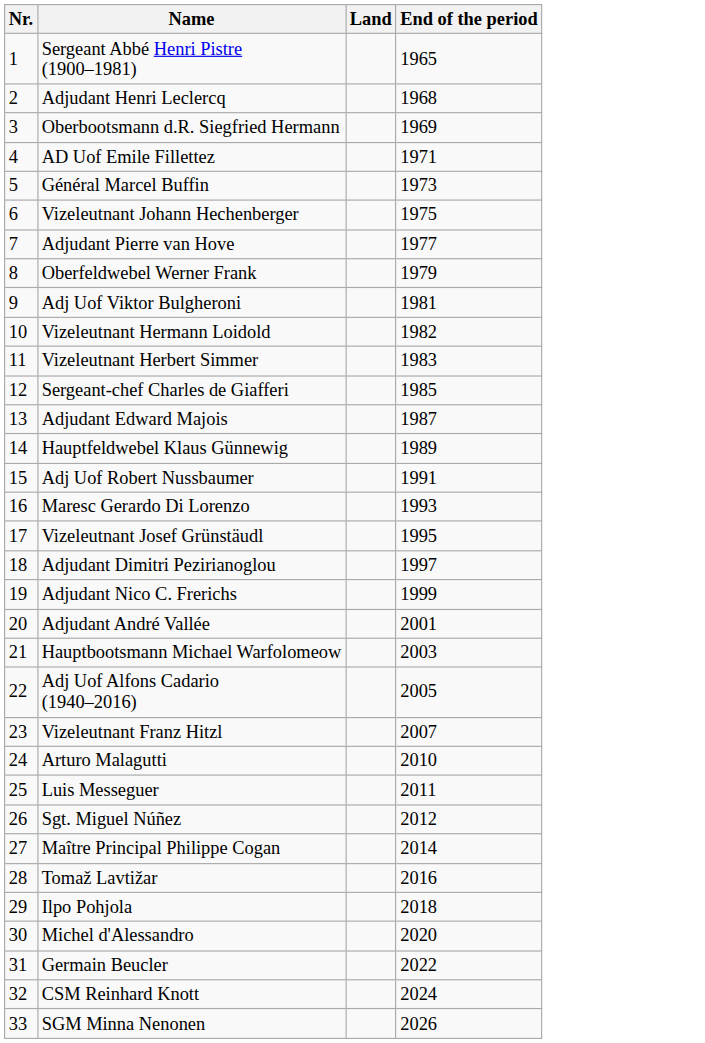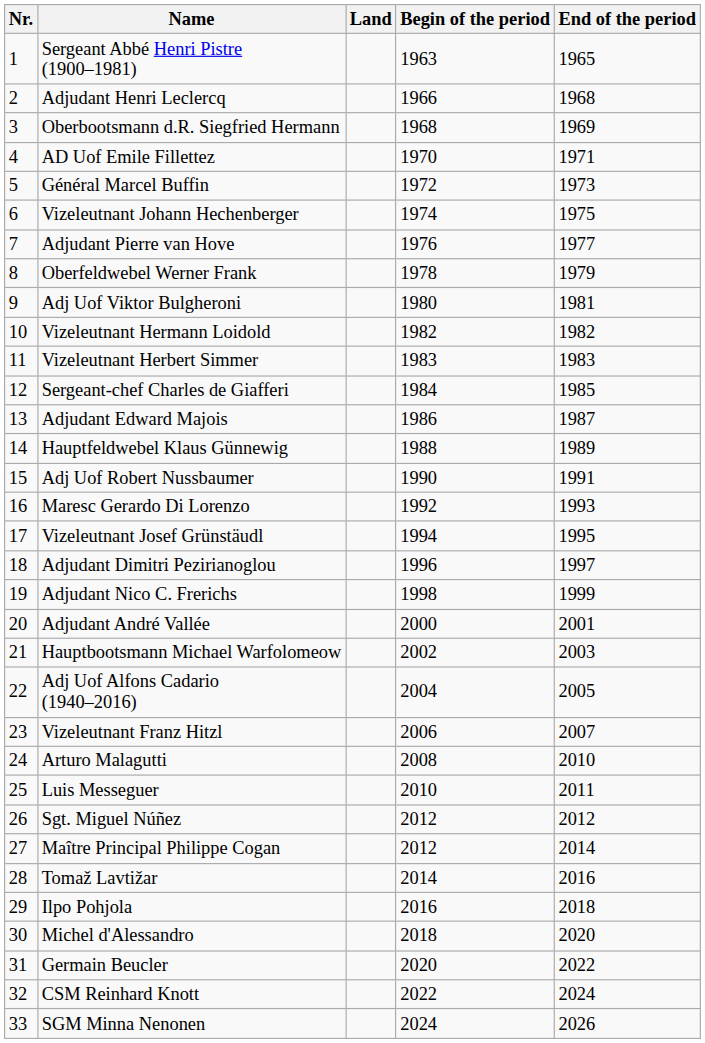 <table class="wikitable">
 <tr class="hintergrundfarbe5">
 <th>Nr.</th>
 <th>Name</th>
 <th>Land</th>
+<th>Begin of the period</th>
 <th>End of the period</th>
 </tr>
 <tr>
 <td>1</td>
 <td>Sergeant Abbé <a href='#'>Henri Pistre</a> <br>(1900–1981)</td>
 <td></td>
+<td>1963</td>
 <td>1965</td>
 </tr>
 <tr>
 <td>2</td>
 <td>Adjudant Henri Leclercq</td>
 <td></td>
+<td>1966</td>
 <td>1968</td>
 </tr>
 <tr>
 <td>3</td>
 <td>Oberbootsmann d.R. Siegfried Hermann</td>
 <td></td>
+<td>1968</td>
 <td>1969</td>
 </tr>
 <tr>
 <td>4</td>
 <td>AD Uof Emile Fillettez</td>
 <td></td>
+<td>1970</td>
 <td>1971</td>
 </tr>
 <tr>
 <td>5</td>
 <td>Général Marcel Buffin</td>
 <td></td>
+<td>1972</td>
 <td>1973</td>
 </tr>
 <tr>
 <td>6</td>
 <td>Vizeleutnant Johann Hechenberger</td>
 <td></td>
+<td>1974</td>
 <td>1975</td>
 </tr>
 <tr>
 <td>7</td>
 <td>Adjudant Pierre van Hove</td>
 <td></td>
+<td>1976</td>
 <td>1977</td>
 </tr>
 <tr>
 <td>8</td>
 <td>Oberfeldwebel Werner Frank</td>
 <td></td>
+<td>1978</td>
 <td>1979</td>
 </tr>
 <tr>
 <td>9</td>
 <td>Adj Uof Viktor Bulgheroni</td>
 <td></td>
+<td>1980</td>
 <td>1981</td>
 </tr>
 <tr>
 <td>10</td>
 <td>Vizeleutnant Hermann Loidold</td>
 <td></td>
 <td>1982</td>
+<td>1982</td>
 </tr>
 <tr>
 <td>11</td>
 <td>Vizeleutnant Herbert Simmer</td>
 <td></td>
 <td>1983</td>
+<td>1983</td>
 </tr>
 <tr>
 <td>12</td>
 <td>Sergeant-chef Charles de Giafferi</td>
 <td></td>
+<td>1984</td>
 <td>1985</td>
 </tr>
 <tr>
 <td>13</td>
 <td>Adjudant Edward Majois</td>
 <td></td>
+<td>1986</td>
 <td>1987</td>
 </tr>
 <tr>
 <td>14</td>
 <td>Hauptfeldwebel Klaus Günnewig</td>
 <td></td>
+<td>1988</td>
 <td>1989</td>
 </tr>
 <tr>
 <td>15</td>
 <td>Adj Uof Robert Nussbaumer</td>
 <td></td>
+<td>1990</td>
 <td>1991</td>
 </tr>
 <tr>
 <td>16</td>
 <td>Maresc Gerardo Di Lorenzo</td>
 <td></td>
+<td>1992</td>
 <td>1993</td>
 </tr>
 <tr>
 <td>17</td>
 <td>Vizeleutnant Josef Grünstäudl</td>
 <td></td>
+<td>1994</td>
 <td>1995</td>
 </tr>
 <tr>
 <td>18</td>
 <td>Adjudant Dimitri Pezirianoglou</td>
 <td></td>
+<td>1996</td>
 <td>1997</td>
 </tr>
 <tr>
 <td>19</td>
 <td>Adjudant Nico C. Frerichs</td>
 <td></td>
+<td>1998</td>
 <td>1999</td>
 </tr>
 <tr>
 <td>20</td>
 <td>Adjudant André Vallée</td>
 <td></td>
+<td>2000</td>
 <td>2001</td>
 </tr>
 <tr>
 <td>21</td>
 <td>Hauptbootsmann Michael Warfolomeow</td>
 <td></td>
+<td>2002</td>
 <td>2003</td>
 </tr>
 <tr>
 <td>22</td>
 <td>Adj Uof Alfons Cadario <br>(1940–2016)</td>
 <td></td>
+<td>2004</td>
 <td>2005</td>
 </tr>
 <tr>
 <td>23</td>
 <td>Vizeleutnant Franz Hitzl</td>
 <td></td>
+<td>2006</td>
 <td>2007</td>
 </tr>
 <tr>
 <td>24</td>
 <td>Arturo Malagutti</td>
 <td></td>
+<td>2008</td>
 <td>2010</td>
 </tr>
 <tr>
 <td>25</td>
 <td>Luis Messeguer</td>
 <td></td>
+<td>2010</td>
 <td>2011</td>
 </tr>
 <tr>
 <td>26</td>
 <td>Sgt. Miguel Núñez</td>
 <td></td>
 <td>2012</td>
+<td>2012</td>
 </tr>
 <tr>
 <td>27</td>
 <td>Maître Principal Philippe Cogan</td>
 <td></td>
+<td>2012</td>
 <td>2014</td>
 </tr>
 <tr>
 <td>28</td>
 <td>Tomaž Lavtižar</td>
 <td></td>
+<td>2014</td>
 <td>2016</td>
 </tr>
 <tr>
 <td>29</td>
 <td>Ilpo Pohjola</td>
 <td></td>
+<td>2016</td>
 <td>2018</td>
 </tr>
 <tr>
 <td>30</td>
 <td>Michel d'Alessandro</td>
 <td></td>
+<td>2018</td>
 <td>2020</td>
 </tr>
 <tr>
 <td>31</td>
 <td>Germain Beucler</td>
 <td></td>
+<td>2020</td>
 <td>2022</td>
 </tr>
 <tr>
 <td>32</td>
 <td>CSM Reinhard Knott</td>
 <td></td>
+<td>2022</td>
 <td>2024</td>
 </tr>
 <tr>
 <td>33</td>
 <td>SGM Minna Nenonen</td>
 <td></td>
+<td>2024</td>
 <td>2026</td>
 </tr>
 </table>
